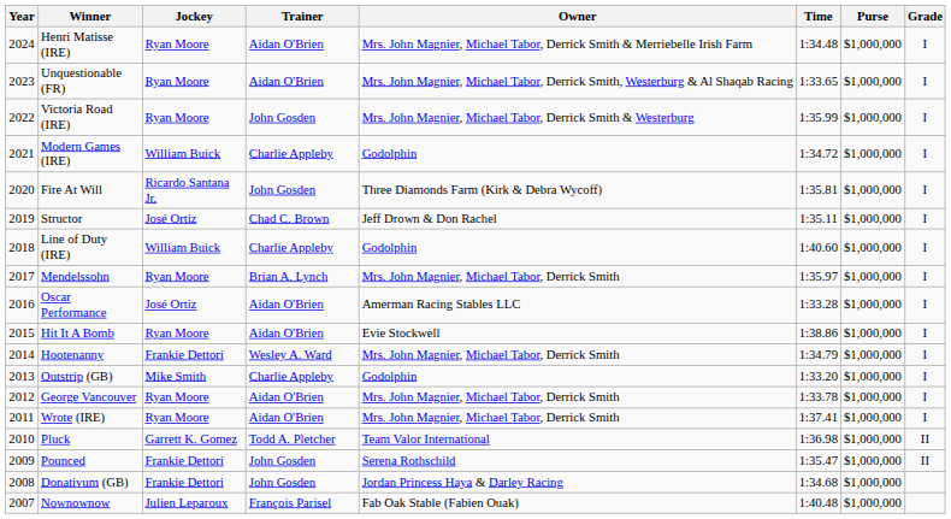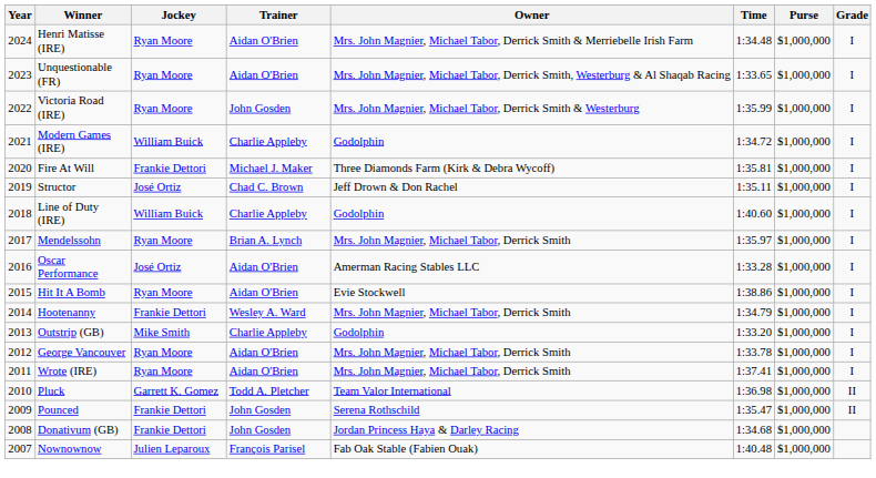 <table class="wikitable sortable" style="font-size:90%">
 <tr>
 <th style="width:30px">Year</th>
 <th style="width:110px">Winner</th>
 <th style="width:110px">Jockey</th>
 <th style="width:120px">Trainer</th>
 <th>Owner</th>
 <th style="width:25px">Time</th>
 <th style="width:25px">Purse</th>
 <th style="width:25px">Grade</th>
 </tr>
 <tr>
 <td align=center>2024</td>
 <td>Henri Matisse (IRE)</td>
 <td><a href='#'>Ryan Moore</a></td>
 <td><a href='#'>Aidan O'Brien</a></td>
 <td><a href='#'>Mrs. John Magnier</a>, <a href='#'>Michael Tabor</a>, Derrick Smith & Merriebelle Irish Farm</td>
 <td align=center>1:34.48</td>
 <td align=center>$1,000,000</td>
 <td align=center>I</td>
 </tr>
 <tr>
 <td align=center>2023</td>
 <td>Unquestionable (FR)</td>
 <td><a href='#'>Ryan Moore</a></td>
 <td><a href='#'>Aidan O'Brien</a></td>
 <td><a href='#'>Mrs. John Magnier</a>, <a href='#'>Michael Tabor</a>, Derrick Smith, <a href='#'>Westerburg</a> & Al Shaqab Racing</td>
 <td align=center>1:33.65</td>
 <td align=center>$1,000,000</td>
 <td align=center>I</td>
 </tr>
 <tr>
 <td align=center>2022</td>
 <td>Victoria Road (IRE)</td>
 <td><a href='#'>Ryan Moore</a></td>
 <td><a href='#'>John Gosden</a></td>
 <td><a href='#'>Mrs. John Magnier</a>, <a href='#'>Michael Tabor</a>, Derrick Smith & <a href='#'>Westerburg</a></td>
 <td align=center>1:35.99</td>
 <td align=center>$1,000,000</td>
 <td align=center>I</td>
 </tr>
 <tr>
 <td align=center>2021</td>
 <td><a href='#'>Modern Games</a> (IRE)</td>
 <td><a href='#'>William Buick</a></td>
 <td><a href='#'>Charlie Appleby</a></td>
 <td><a href='#'>Godolphin</a></td>
 <td align=center>1:34.72</td>
 <td align=center>$1,000,000</td>
 <td align=center>I</td>
 </tr>
 <tr>
 <td align=center>2020</td>
 <td>Fire At Will</td>
-<td><a href='#'>Ricardo Santana Jr.</a></td>
-<td><a href='#'>John Gosden</a></td>
+<td><a href='#'>Frankie Dettori</a></td>
+<td><a href='#'>Michael J. Maker</a></td>
 <td>Three Diamonds Farm (Kirk & Debra Wycoff)</td>
 <td align=center>1:35.81</td>
 <td align=center>$1,000,000</td>
 <td align=center>I</td>
 </tr>
 <tr>
 <td align=center>2019</td>
 <td>Structor</td>
 <td><a href='#'>José Ortiz</a></td>
 <td><a href='#'>Chad C. Brown</a></td>
 <td>Jeff Drown & Don Rachel</td>
 <td align=center>1:35.11</td>
 <td align=center>$1,000,000</td>
 <td align=center>I</td>
 </tr>
 <tr>
 <td align=center>2018</td>
 <td>Line of Duty (IRE)</td>
 <td><a href='#'>William Buick</a></td>
 <td><a href='#'>Charlie Appleby</a></td>
 <td><a href='#'>Godolphin</a></td>
 <td align=center>1:40.60</td>
 <td align=center>$1,000,000</td>
 <td align=center>I</td>
 </tr>
 <tr>
 <td align=center>2017</td>
 <td><a href='#'>Mendelssohn</a></td>
 <td><a href='#'>Ryan Moore</a></td>
 <td><a href='#'>Brian A. Lynch</a></td>
 <td><a href='#'>Mrs. John Magnier</a>, <a href='#'>Michael Tabor</a>, Derrick Smith</td>
 <td align=center>1:35.97</td>
 <td align=center>$1,000,000</td>
 <td align=center>I</td>
 </tr>
 <tr>
 <td align=center>2016</td>
 <td><a href='#'>Oscar Performance</a></td>
 <td><a href='#'>José Ortiz</a></td>
 <td><a href='#'>Aidan O'Brien</a></td>
 <td>Amerman Racing Stables LLC</td>
 <td align=center>1:33.28</td>
 <td align=center>$1,000,000</td>
 <td align=center>I</td>
 </tr>
 <tr>
 <td align=center>2015</td>
 <td><a href='#'>Hit It A Bomb</a></td>
 <td><a href='#'>Ryan Moore</a></td>
 <td><a href='#'>Aidan O'Brien</a></td>
 <td>Evie Stockwell</td>
 <td align=center>1:38.86</td>
 <td align=center>$1,000,000</td>
 <td align=center>I</td>
 </tr>
 <tr>
 <td align=center>2014</td>
 <td><a href='#'>Hootenanny</a></td>
 <td><a href='#'>Frankie Dettori</a></td>
 <td><a href='#'>Wesley A. Ward</a></td>
 <td><a href='#'>Mrs. John Magnier</a>, <a href='#'>Michael Tabor</a>, Derrick Smith</td>
 <td align=center>1:34.79</td>
 <td align=center>$1,000,000</td>
 <td align=center>I</td>
 </tr>
 <tr>
 <td align=center>2013</td>
 <td><a href='#'>Outstrip</a> (GB)</td>
 <td><a href='#'>Mike Smith</a></td>
 <td><a href='#'>Charlie Appleby</a></td>
 <td><a href='#'>Godolphin</a></td>
 <td align=center>1:33.20</td>
 <td align=center>$1,000,000</td>
 <td align=center>I</td>
 </tr>
 <tr>
 <td align=center>2012</td>
 <td><a href='#'>George Vancouver</a></td>
 <td><a href='#'>Ryan Moore</a></td>
 <td><a href='#'>Aidan O'Brien</a></td>
 <td><a href='#'>Mrs. John Magnier</a>, <a href='#'>Michael Tabor</a>, Derrick Smith</td>
 <td align=center>1:33.78</td>
 <td align=center>$1,000,000</td>
 <td align=center>I</td>
 </tr>
 <tr>
 <td align=center>2011</td>
 <td><a href='#'>Wrote</a> (IRE)</td>
 <td><a href='#'>Ryan Moore</a></td>
 <td><a href='#'>Aidan O'Brien</a></td>
 <td><a href='#'>Mrs. John Magnier</a>, <a href='#'>Michael Tabor</a>, Derrick Smith</td>
 <td align=center>1:37.41</td>
 <td align=center>$1,000,000</td>
 <td align=center>I</td>
 </tr>
 <tr>
 <td align=center>2010</td>
 <td><a href='#'>Pluck</a></td>
 <td><a href='#'>Garrett K. Gomez</a></td>
 <td><a href='#'>Todd A. Pletcher</a></td>
 <td><a href='#'>Team Valor International</a></td>
 <td align=center>1:36.98</td>
 <td align=center>$1,000,000</td>
 <td align=center>II</td>
 </tr>
 <tr>
 <td align=center>2009</td>
 <td><a href='#'>Pounced</a></td>
 <td><a href='#'>Frankie Dettori</a></td>
 <td><a href='#'>John Gosden</a></td>
 <td><a href='#'>Serena Rothschild</a></td>
 <td align=center>1:35.47</td>
 <td align=center>$1,000,000</td>
 <td align=center>II</td>
 </tr>
 <tr>
 <td align=center>2008</td>
 <td><a href='#'>Donativum</a> (GB)</td>
 <td><a href='#'>Frankie Dettori</a></td>
 <td><a href='#'>John Gosden</a></td>
 <td><a href='#'>Jordan Princess Haya</a> & <a href='#'>Darley Racing</a></td>
 <td align=center>1:34.68</td>
 <td align=center>$1,000,000</td>
 <td></td>
 </tr>
 <tr>
 <td align=center>2007</td>
 <td><a href='#'>Nownownow</a></td>
 <td><a href='#'>Julien Leparoux</a></td>
 <td><a href='#'>François Parisel</a></td>
 <td>Fab Oak Stable (Fabien Ouak)</td>
 <td align=center>1:40.48</td>
 <td align=center>$1,000,000</td>
 <td></td>
 </tr>
 </table>
